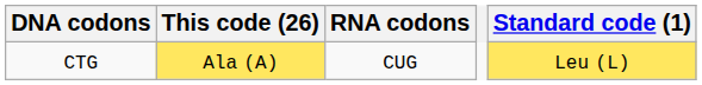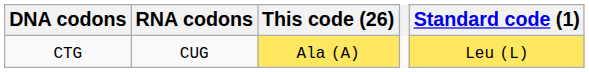 <table class="wikitable" style="border: none; text-align: center;">
 <tr>
 <th>DNA codons</th>
+<th>RNA codons</th>
 <th>This code (26)</th>
-<th>RNA codons</th>
 <th style="border: none; width: 1px;"></th>
 <th><a href='#'>Standard code</a> (1)</th>
 </tr>
 <tr>
 <td><code>CTG</code></td>
+<td><code>CUG</code></td>
 <td style="background-color:#ffe75f;"><code>Ala</code> <code>(A)</code></td>
-<td><code>CUG</code></td>
 <td style="border: none; width: 1px;"></td>
 <td style="background-color:#ffe75f;"><code>Leu</code> <code>(L)</code></td>
 </tr>
 </table>
